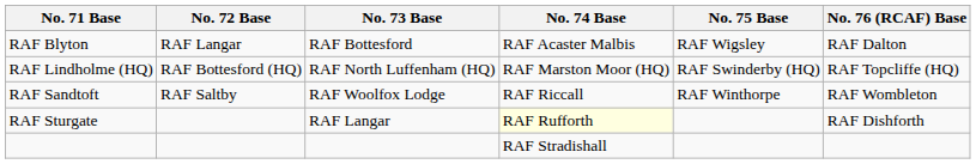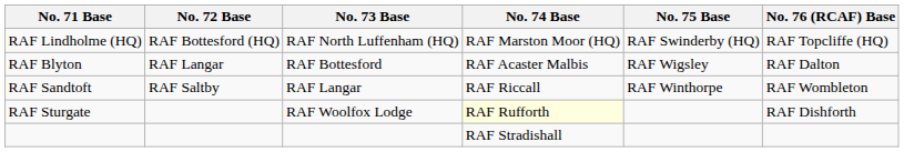 <table class="wikitable">
 <tr>
 <th>No. 71 Base</th>
 <th>No. 72 Base</th>
 <th>No. 73 Base</th>
 <th>No. 74 Base</th>
 <th>No. 75 Base</th>
 <th>No. 76 (RCAF) Base</th>
 </tr>
 <tr>
+<td>RAF Lindholme (HQ)</td>
+<td>RAF Bottesford (HQ)</td>
+<td>RAF North Luffenham (HQ)</td>
+<td>RAF Marston Moor (HQ)</td>
+<td>RAF Swinderby (HQ)</td>
+<td>RAF Topcliffe (HQ)</td>
+</tr>
+<tr>
 <td>RAF Blyton</td>
 <td>RAF Langar</td>
 <td>RAF Bottesford</td>
 <td>RAF Acaster Malbis</td>
 <td>RAF Wigsley</td>
 <td>RAF Dalton</td>
 </tr>
 <tr>
-<td>RAF Lindholme (HQ)</td>
-<td>RAF Bottesford (HQ)</td>
-<td>RAF North Luffenham (HQ)</td>
-<td>RAF Marston Moor (HQ)</td>
-<td>RAF Swinderby (HQ)</td>
-<td>RAF Topcliffe (HQ)</td>
-</tr>
-<tr>
 <td>RAF Sandtoft</td>
 <td>RAF Saltby</td>
-<td>RAF Woolfox Lodge</td>
+<td>RAF Langar</td>
 <td>RAF Riccall</td>
 <td>RAF Winthorpe</td>
 <td>RAF Wombleton</td>
 </tr>
 <tr>
 <td>RAF Sturgate</td>
 <td></td>
-<td>RAF Langar</td>
+<td>RAF Woolfox Lodge</td>
 <td style="background: lightyellow;">RAF Rufforth</td>
 <td></td>
 <td>RAF Dishforth</td>
 </tr>
 <tr>
 <td></td>
 <td></td>
 <td></td>
 <td>RAF Stradishall</td>
 <td></td>
 <td></td>
 </tr>
 </table>
